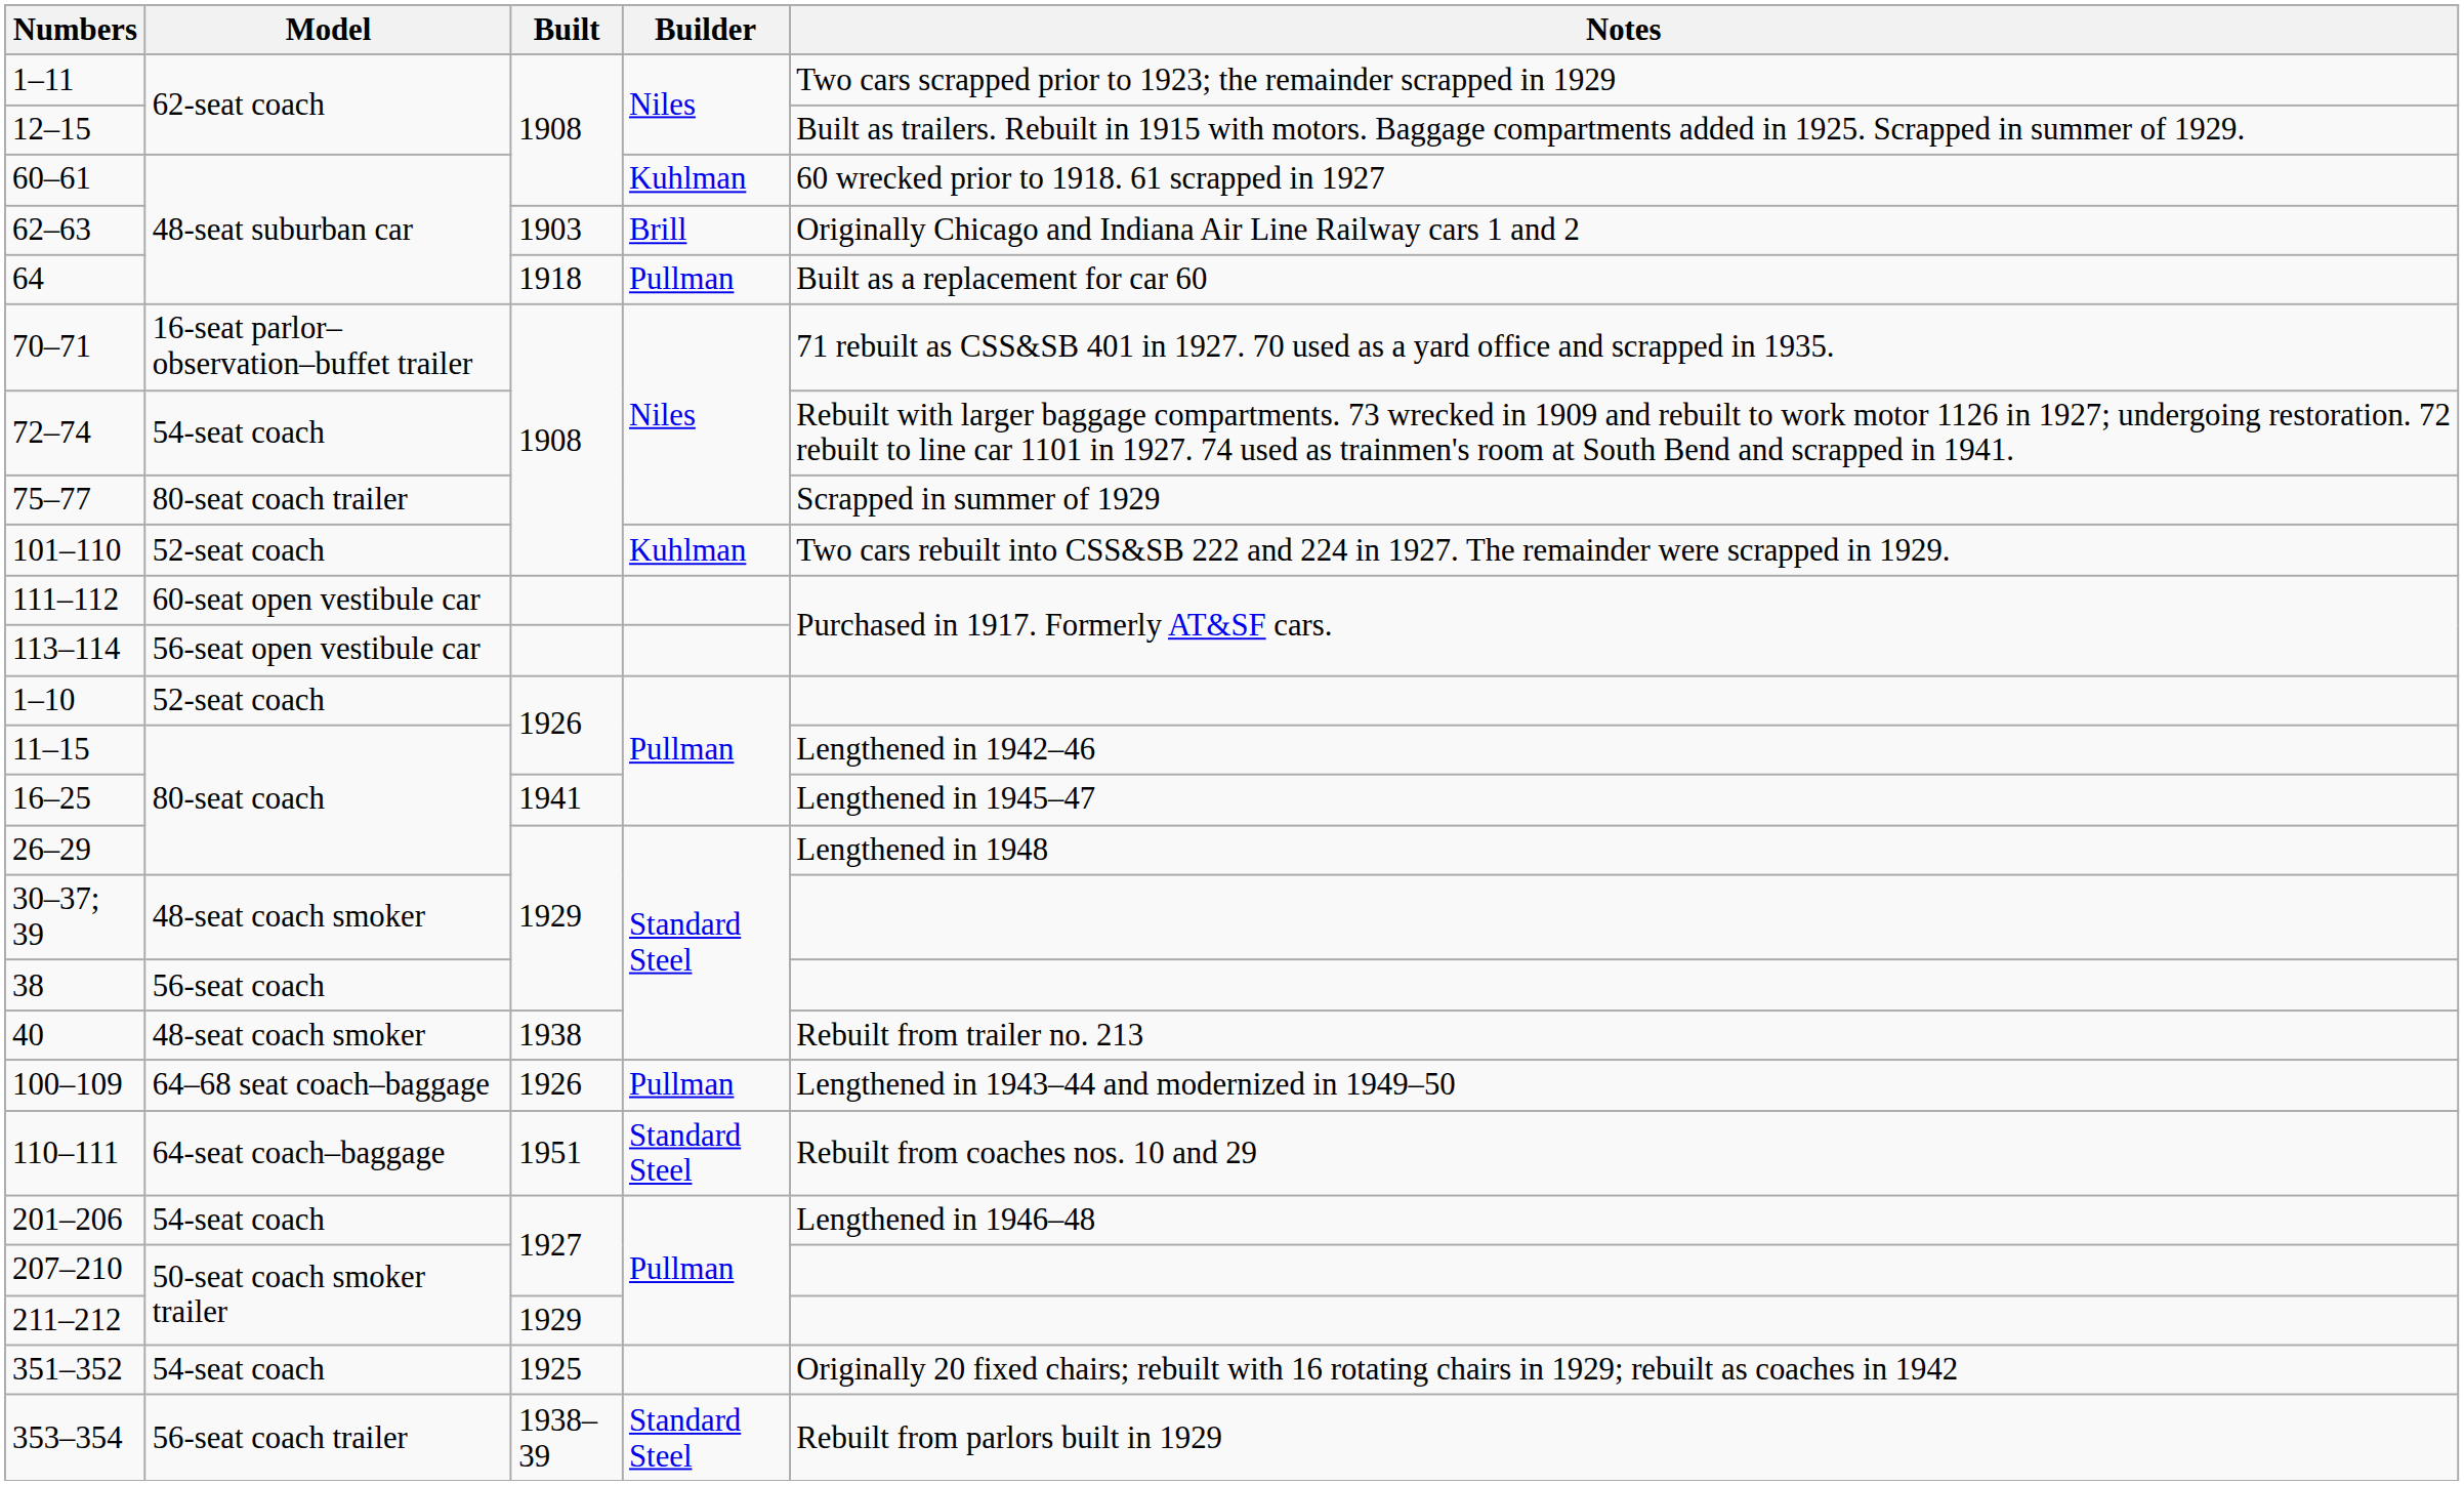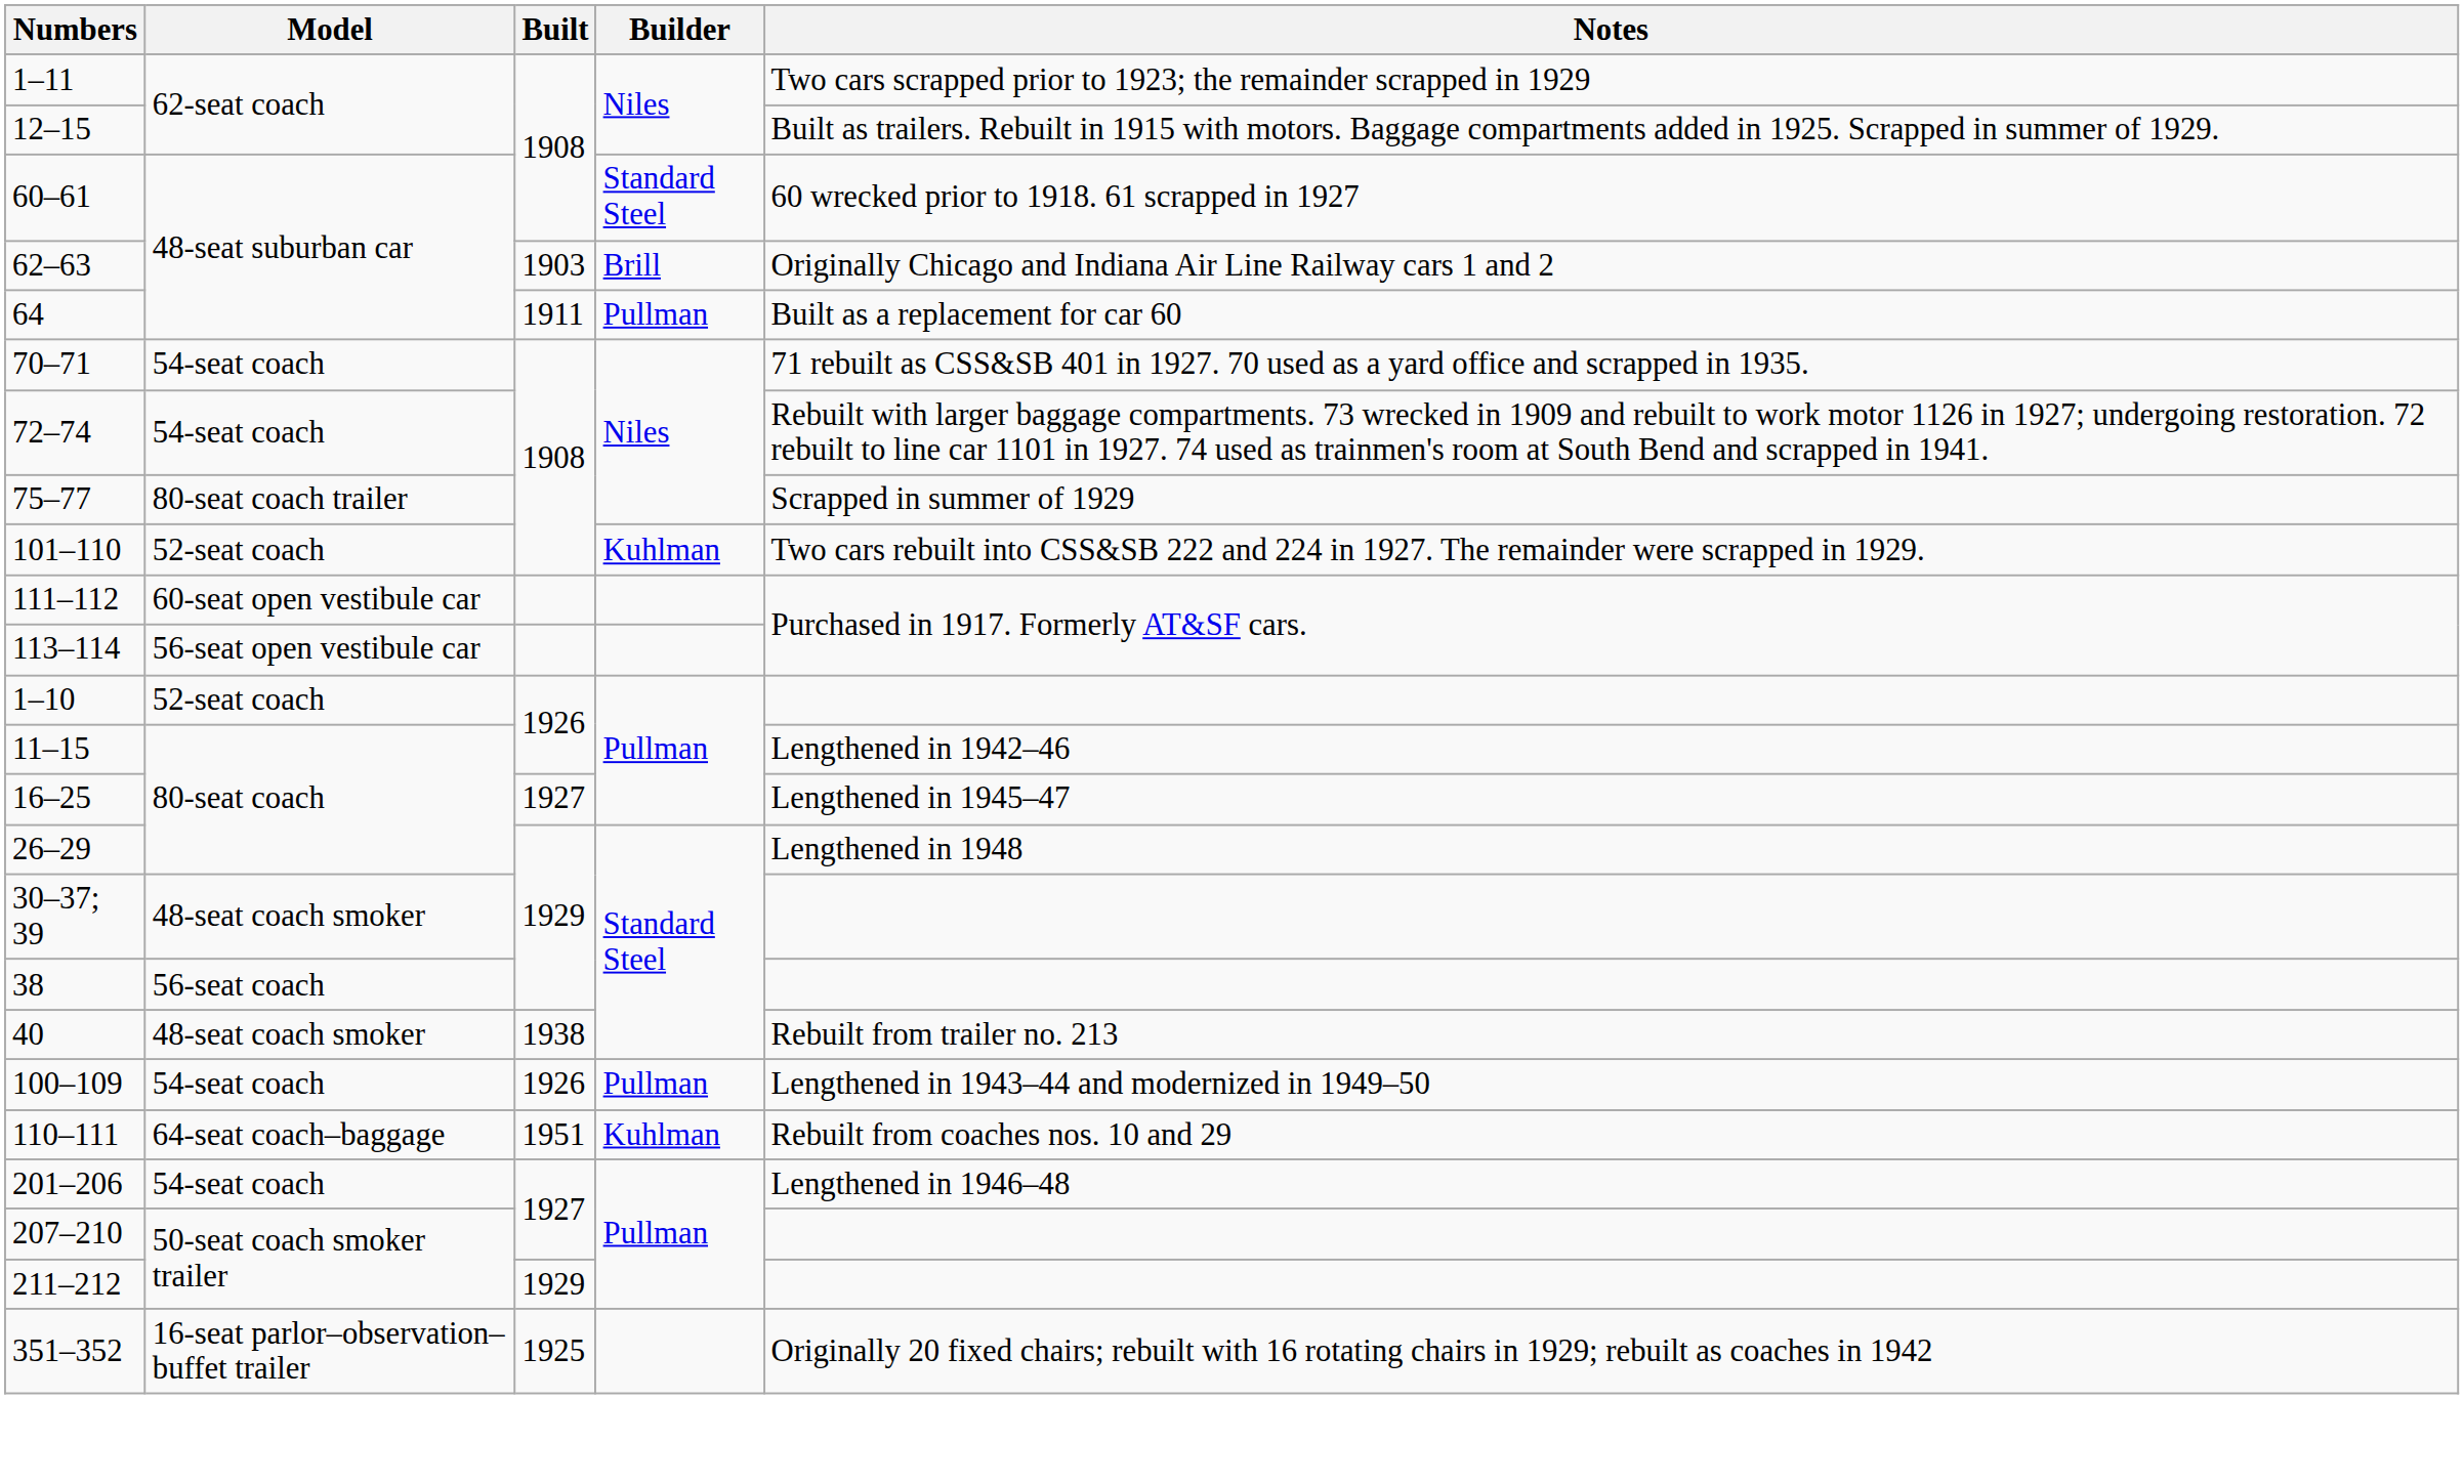 <table class="wikitable">
 <tr>
 <th>Numbers</th>
 <th>Model</th>
 <th>Built</th>
 <th>Builder</th>
 <th>Notes</th>
 </tr>
 <tr>
 <td>1–11</td>
 <td rowspan="2">62-seat coach</td>
 <td rowspan="3">1908</td>
 <td rowspan="2"><a href='#'>Niles</a></td>
 <td>Two cars scrapped prior to 1923; the remainder scrapped in 1929</td>
 </tr>
 <tr>
 <td>12–15</td>
 <td>Built as trailers. Rebuilt in 1915 with motors. Baggage compartments added in 1925. Scrapped in summer of 1929.</td>
 </tr>
 <tr>
 <td>60–61</td>
 <td rowspan="3">48-seat suburban car</td>
-<td><a href='#'>Kuhlman</a></td>
+<td><a href='#'>Standard Steel</a></td>
 <td>60 wrecked prior to 1918. 61 scrapped in 1927</td>
 </tr>
 <tr>
 <td>62–63</td>
 <td>1903</td>
 <td><a href='#'>Brill</a></td>
 <td>Originally Chicago and Indiana Air Line Railway cars 1 and 2</td>
 </tr>
 <tr>
 <td>64</td>
-<td>1918</td>
+<td>1911</td>
 <td><a href='#'>Pullman</a></td>
 <td>Built as a replacement for car 60</td>
 </tr>
 <tr>
 <td>70–71</td>
-<td>16-seat parlor–observation–buffet trailer</td>
+<td>54-seat coach</td>
 <td rowspan="4">1908</td>
 <td rowspan="3"><a href='#'>Niles</a></td>
 <td>71 rebuilt as CSS&SB 401 in 1927. 70 used as a yard office and scrapped in 1935.</td>
 </tr>
 <tr>
 <td>72–74</td>
 <td>54-seat coach</td>
 <td>Rebuilt with larger baggage compartments. 73 wrecked in 1909 and rebuilt to work motor 1126 in 1927; undergoing restoration. 72 rebuilt to line car 1101 in 1927. 74 used as trainmen's room at South Bend and scrapped in 1941.</td>
 </tr>
 <tr>
 <td>75–77</td>
 <td>80-seat coach trailer</td>
 <td>Scrapped in summer of 1929</td>
 </tr>
 <tr>
 <td>101–110</td>
 <td>52-seat coach</td>
 <td><a href='#'>Kuhlman</a></td>
 <td>Two cars rebuilt into CSS&SB 222 and 224 in 1927. The remainder were scrapped in 1929.</td>
 </tr>
 <tr>
 <td>111–112</td>
 <td>60-seat open vestibule car</td>
 <td></td>
 <td></td>
 <td rowspan="2">Purchased in 1917. Formerly <a href='#'>AT&SF</a> cars.</td>
 </tr>
 <tr>
 <td>113–114</td>
 <td>56-seat open vestibule car</td>
 <td></td>
 <td></td>
 </tr>
 <tr>
 <td>1–10</td>
 <td>52-seat coach</td>
 <td rowspan="2">1926</td>
 <td rowspan="3"><a href='#'>Pullman</a></td>
 <td></td>
 </tr>
 <tr>
 <td>11–15</td>
 <td rowspan="3">80-seat coach</td>
 <td>Lengthened in 1942–46</td>
 </tr>
 <tr>
 <td>16–25</td>
-<td>1941</td>
+<td>1927</td>
 <td>Lengthened in 1945–47</td>
 </tr>
 <tr>
 <td>26–29</td>
 <td rowspan="3">1929</td>
 <td rowspan="4"><a href='#'>Standard Steel</a></td>
 <td>Lengthened in 1948</td>
 </tr>
 <tr>
 <td>30–37; 39</td>
 <td>48-seat coach smoker</td>
 <td></td>
 </tr>
 <tr>
 <td>38</td>
 <td>56-seat coach</td>
 <td></td>
 </tr>
 <tr>
 <td>40</td>
 <td>48-seat coach smoker</td>
 <td>1938</td>
 <td>Rebuilt from trailer no. 213</td>
 </tr>
 <tr>
 <td>100–109</td>
-<td>64–68 seat coach–baggage</td>
+<td>54-seat coach</td>
 <td>1926</td>
 <td><a href='#'>Pullman</a></td>
 <td>Lengthened in 1943–44 and modernized in 1949–50</td>
 </tr>
 <tr>
 <td>110–111</td>
 <td>64-seat coach–baggage</td>
 <td>1951</td>
-<td><a href='#'>Standard Steel</a></td>
+<td><a href='#'>Kuhlman</a></td>
 <td>Rebuilt from coaches nos. 10 and 29</td>
 </tr>
 <tr>
 <td>201–206</td>
 <td>54-seat coach</td>
 <td rowspan="2">1927</td>
 <td rowspan="3"><a href='#'>Pullman</a></td>
 <td>Lengthened in 1946–48</td>
 </tr>
 <tr>
 <td>207–210</td>
 <td rowspan="2">50-seat coach smoker trailer</td>
 <td></td>
 </tr>
 <tr>
 <td>211–212</td>
 <td>1929</td>
 <td></td>
 </tr>
 <tr>
 <td>351–352</td>
-<td>54-seat coach</td>
+<td>16-seat parlor–observation–buffet trailer</td>
 <td>1925</td>
 <td></td>
 <td>Originally 20 fixed chairs; rebuilt with 16 rotating chairs in 1929; rebuilt as coaches in 1942</td>
 </tr>
-<tr>
-<td>353–354</td>
-<td>56-seat coach trailer</td>
-<td>1938–39</td>
-<td><a href='#'>Standard Steel</a></td>
-<td>Rebuilt from parlors built in 1929</td>
-</tr>
 </table>
